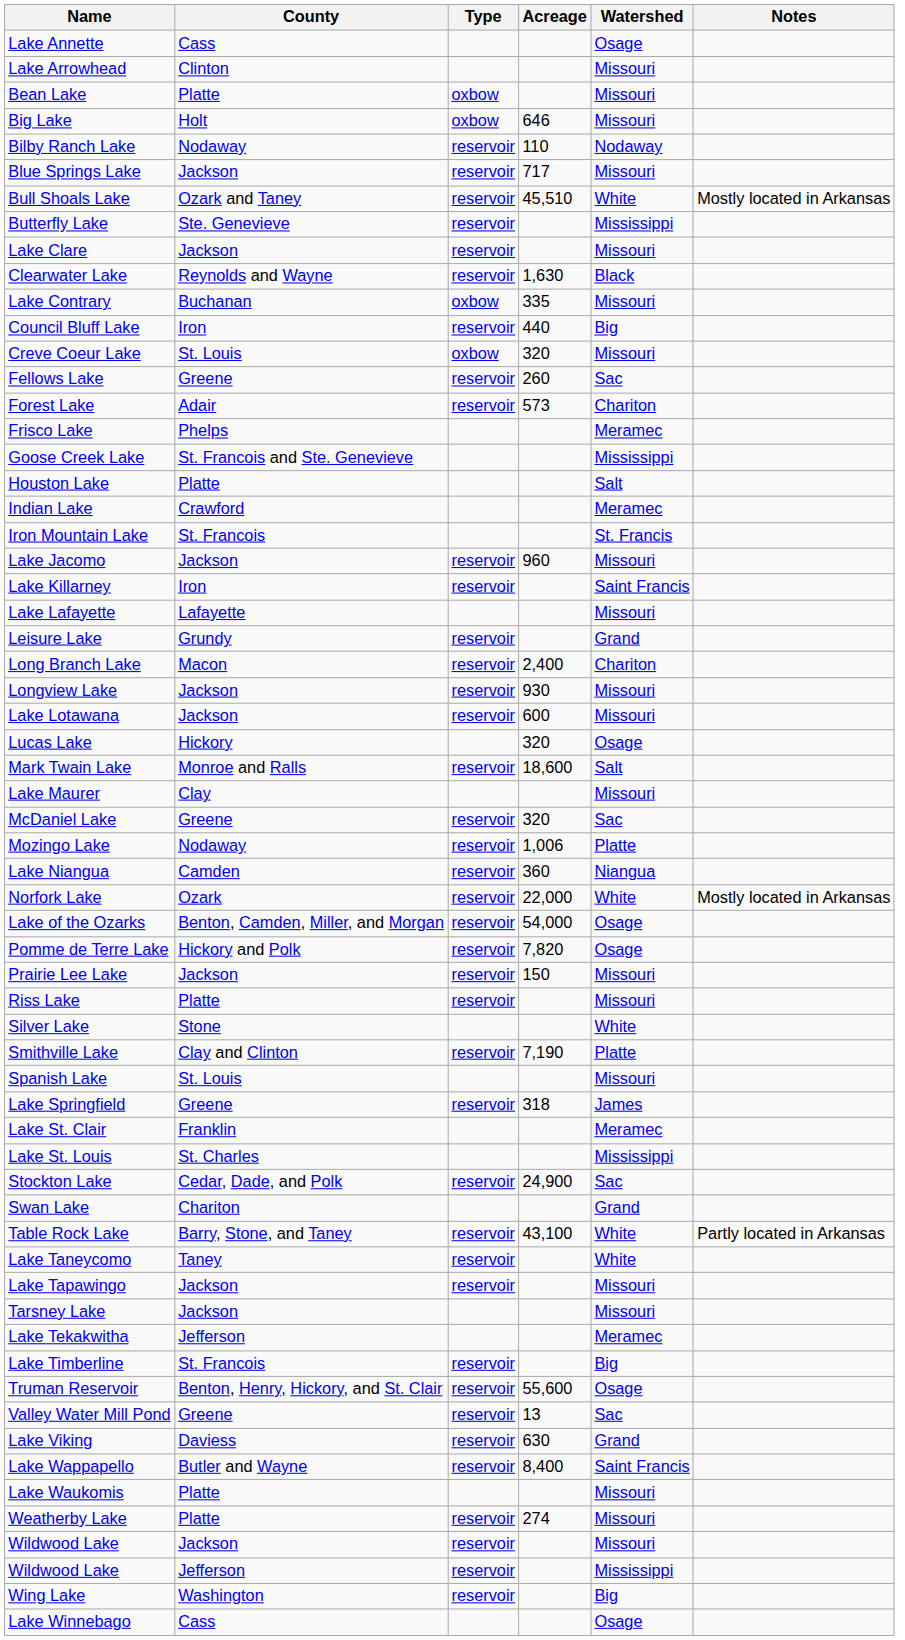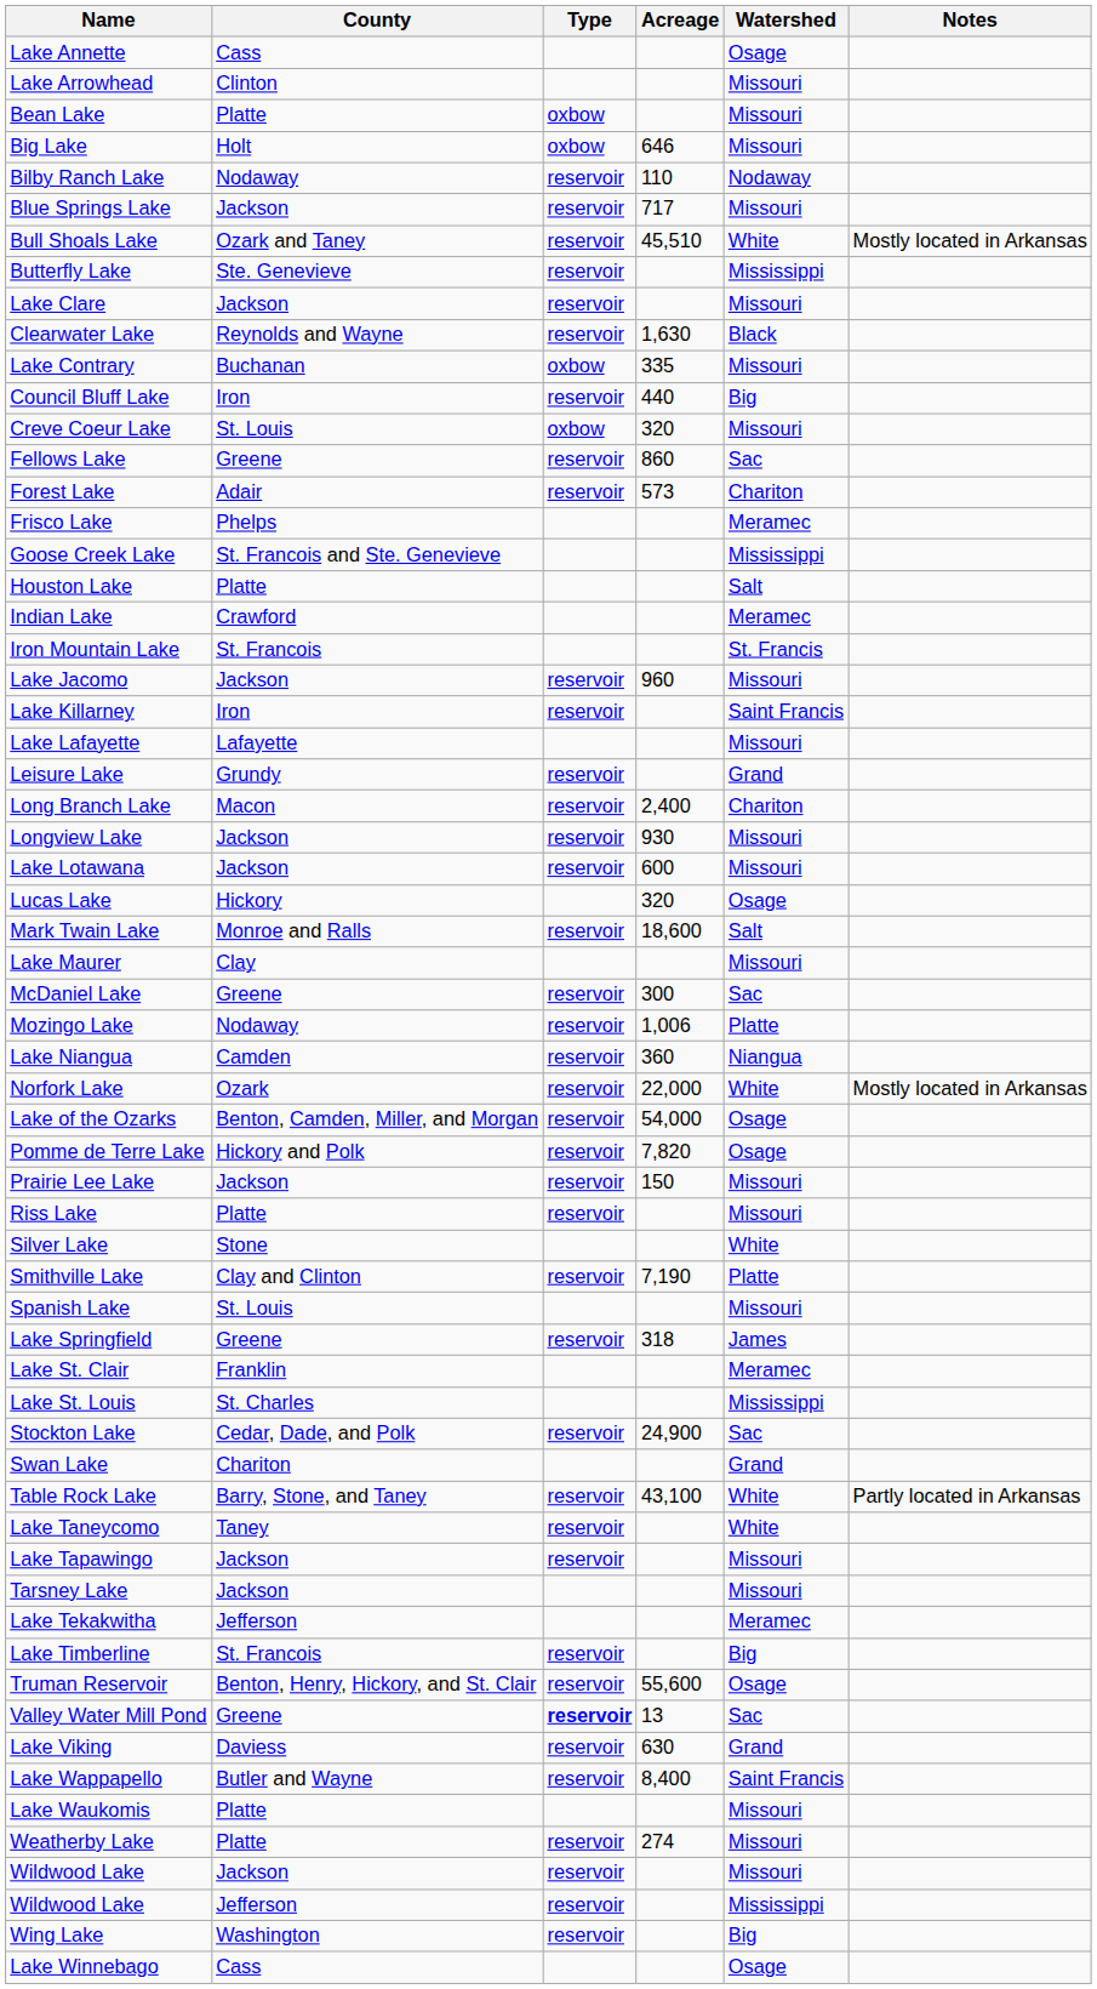 <table class="wikitable sortable col4right">
 <tr>
 <th>Name</th>
 <th>County</th>
 <th>Type</th>
 <th>Acreage</th>
 <th>Watershed</th>
 <th class=unsortable>Notes</th>
 </tr>
 <tr>
 <td><a href='#'>Lake Annette</a></td>
 <td><a href='#'>Cass</a></td>
 <td></td>
 <td></td>
 <td><a href='#'>Osage</a></td>
 <td></td>
 </tr>
 <tr>
 <td><a href='#'>Lake Arrowhead</a></td>
 <td><a href='#'>Clinton</a></td>
 <td></td>
 <td></td>
 <td><a href='#'>Missouri</a></td>
 <td></td>
 </tr>
 <tr>
 <td><a href='#'>Bean Lake</a></td>
 <td><a href='#'>Platte</a></td>
 <td><a href='#'>oxbow</a></td>
 <td></td>
 <td><a href='#'>Missouri</a></td>
 <td></td>
 </tr>
 <tr>
 <td><a href='#'>Big Lake</a></td>
 <td><a href='#'>Holt</a></td>
 <td><a href='#'>oxbow</a></td>
 <td>646</td>
 <td><a href='#'>Missouri</a></td>
 <td></td>
 </tr>
 <tr>
 <td><a href='#'>Bilby Ranch Lake</a></td>
 <td><a href='#'>Nodaway</a></td>
 <td><a href='#'>reservoir</a></td>
 <td>110</td>
 <td><a href='#'>Nodaway</a></td>
 <td></td>
 </tr>
 <tr>
 <td><a href='#'>Blue Springs Lake</a></td>
 <td><a href='#'>Jackson</a></td>
 <td><a href='#'>reservoir</a></td>
 <td>717</td>
 <td><a href='#'>Missouri</a></td>
 <td></td>
 </tr>
 <tr>
 <td><a href='#'>Bull Shoals Lake</a></td>
 <td><a href='#'>Ozark</a> and <a href='#'>Taney</a></td>
 <td><a href='#'>reservoir</a></td>
 <td>45,510</td>
 <td><a href='#'>White</a></td>
 <td>Mostly located in Arkansas</td>
 </tr>
 <tr>
 <td><a href='#'>Butterfly Lake</a></td>
 <td><a href='#'>Ste. Genevieve</a></td>
 <td><a href='#'>reservoir</a></td>
 <td></td>
 <td><a href='#'>Mississippi</a></td>
 <td></td>
 </tr>
 <tr>
 <td><a href='#'>Lake Clare</a></td>
 <td><a href='#'>Jackson</a></td>
 <td><a href='#'>reservoir</a></td>
 <td></td>
 <td><a href='#'>Missouri</a></td>
 <td></td>
 </tr>
 <tr>
 <td><a href='#'>Clearwater Lake</a></td>
 <td><a href='#'>Reynolds</a> and <a href='#'>Wayne</a></td>
 <td><a href='#'>reservoir</a></td>
 <td>1,630</td>
 <td><a href='#'>Black</a></td>
 <td></td>
 </tr>
 <tr>
 <td><a href='#'>Lake Contrary</a></td>
 <td><a href='#'>Buchanan</a></td>
 <td><a href='#'>oxbow</a></td>
 <td>335</td>
 <td><a href='#'>Missouri</a></td>
 <td></td>
 </tr>
 <tr>
 <td><a href='#'>Council Bluff Lake</a></td>
 <td><a href='#'>Iron</a></td>
 <td><a href='#'>reservoir</a></td>
 <td>440</td>
 <td><a href='#'>Big</a></td>
 <td></td>
 </tr>
 <tr>
 <td><a href='#'>Creve Coeur Lake</a></td>
 <td><a href='#'>St. Louis</a></td>
 <td><a href='#'>oxbow</a></td>
 <td>320</td>
 <td><a href='#'>Missouri</a></td>
 <td></td>
 </tr>
 <tr>
 <td><a href='#'>Fellows Lake</a></td>
 <td><a href='#'>Greene</a></td>
 <td><a href='#'>reservoir</a></td>
-<td>260</td>
+<td>860</td>
 <td><a href='#'>Sac</a></td>
 <td></td>
 </tr>
 <tr>
 <td><a href='#'>Forest Lake</a></td>
 <td><a href='#'>Adair</a></td>
 <td><a href='#'>reservoir</a></td>
 <td>573</td>
 <td><a href='#'>Chariton</a></td>
 <td></td>
 </tr>
 <tr>
 <td><a href='#'>Frisco Lake</a></td>
 <td><a href='#'>Phelps</a></td>
 <td></td>
 <td></td>
 <td><a href='#'>Meramec</a></td>
 <td></td>
 </tr>
 <tr>
 <td><a href='#'>Goose Creek Lake</a></td>
 <td><a href='#'>St. Francois</a> and <a href='#'>Ste. Genevieve</a></td>
 <td></td>
 <td></td>
 <td><a href='#'>Mississippi</a></td>
 <td></td>
 </tr>
 <tr>
 <td><a href='#'>Houston Lake</a></td>
 <td><a href='#'>Platte</a></td>
 <td></td>
 <td></td>
 <td><a href='#'>Salt</a></td>
 <td></td>
 </tr>
 <tr>
 <td><a href='#'>Indian Lake</a></td>
 <td><a href='#'>Crawford</a></td>
 <td></td>
 <td></td>
 <td><a href='#'>Meramec</a></td>
 <td></td>
 </tr>
 <tr>
 <td><a href='#'>Iron Mountain Lake</a></td>
 <td><a href='#'>St. Francois</a></td>
 <td></td>
 <td></td>
 <td><a href='#'>St. Francis</a></td>
 <td></td>
 </tr>
 <tr>
 <td><a href='#'>Lake Jacomo</a></td>
 <td><a href='#'>Jackson</a></td>
 <td><a href='#'>reservoir</a></td>
 <td>960</td>
 <td><a href='#'>Missouri</a></td>
 <td></td>
 </tr>
 <tr>
 <td><a href='#'>Lake Killarney</a></td>
 <td><a href='#'>Iron</a></td>
 <td><a href='#'>reservoir</a></td>
 <td></td>
 <td><a href='#'>Saint Francis</a></td>
 <td></td>
 </tr>
 <tr>
 <td><a href='#'>Lake Lafayette</a></td>
 <td><a href='#'>Lafayette</a></td>
 <td></td>
 <td></td>
 <td><a href='#'>Missouri</a></td>
 <td></td>
 </tr>
 <tr>
 <td><a href='#'>Leisure Lake</a></td>
 <td><a href='#'>Grundy</a></td>
 <td><a href='#'>reservoir</a></td>
 <td></td>
 <td><a href='#'>Grand</a></td>
 <td></td>
 </tr>
 <tr>
 <td><a href='#'>Long Branch Lake</a></td>
 <td><a href='#'>Macon</a></td>
 <td><a href='#'>reservoir</a></td>
 <td>2,400</td>
 <td><a href='#'>Chariton</a></td>
 <td></td>
 </tr>
 <tr>
 <td><a href='#'>Longview Lake</a></td>
 <td><a href='#'>Jackson</a></td>
 <td><a href='#'>reservoir</a></td>
 <td>930</td>
 <td><a href='#'>Missouri</a></td>
 <td></td>
 </tr>
 <tr>
 <td><a href='#'>Lake Lotawana</a></td>
 <td><a href='#'>Jackson</a></td>
 <td><a href='#'>reservoir</a></td>
 <td>600</td>
 <td><a href='#'>Missouri</a></td>
 <td></td>
 </tr>
 <tr>
 <td><a href='#'>Lucas Lake</a></td>
 <td><a href='#'>Hickory</a></td>
 <td></td>
 <td>320</td>
 <td><a href='#'>Osage</a></td>
 <td></td>
 </tr>
 <tr>
 <td><a href='#'>Mark Twain Lake</a></td>
 <td><a href='#'>Monroe</a> and <a href='#'>Ralls</a></td>
 <td><a href='#'>reservoir</a></td>
 <td>18,600</td>
 <td><a href='#'>Salt</a></td>
 <td></td>
 </tr>
 <tr>
 <td><a href='#'>Lake Maurer</a></td>
 <td><a href='#'>Clay</a></td>
 <td></td>
 <td></td>
 <td><a href='#'>Missouri</a></td>
 <td></td>
 </tr>
 <tr>
 <td><a href='#'>McDaniel Lake</a></td>
 <td><a href='#'>Greene</a></td>
 <td><a href='#'>reservoir</a></td>
-<td>320</td>
+<td>300</td>
 <td><a href='#'>Sac</a></td>
 <td></td>
 </tr>
 <tr>
 <td><a href='#'>Mozingo Lake</a></td>
 <td><a href='#'>Nodaway</a></td>
 <td><a href='#'>reservoir</a></td>
 <td>1,006</td>
 <td><a href='#'>Platte</a></td>
 <td></td>
 </tr>
 <tr>
 <td><a href='#'>Lake Niangua</a></td>
 <td><a href='#'>Camden</a></td>
 <td><a href='#'>reservoir</a></td>
 <td>360</td>
 <td><a href='#'>Niangua</a></td>
 <td></td>
 </tr>
 <tr>
 <td><a href='#'>Norfork Lake</a></td>
 <td><a href='#'>Ozark</a></td>
 <td><a href='#'>reservoir</a></td>
 <td>22,000</td>
 <td><a href='#'>White</a></td>
 <td>Mostly located in Arkansas</td>
 </tr>
 <tr>
 <td><a href='#'>Lake of the Ozarks</a></td>
 <td><a href='#'>Benton</a>, <a href='#'>Camden</a>, <a href='#'>Miller</a>, and <a href='#'>Morgan</a></td>
 <td><a href='#'>reservoir</a></td>
 <td>54,000</td>
 <td><a href='#'>Osage</a></td>
 <td></td>
 </tr>
 <tr>
 <td><a href='#'>Pomme de Terre Lake</a></td>
 <td><a href='#'>Hickory</a> and <a href='#'>Polk</a></td>
 <td><a href='#'>reservoir</a></td>
 <td>7,820</td>
 <td><a href='#'>Osage</a></td>
 <td></td>
 </tr>
 <tr>
 <td><a href='#'>Prairie Lee Lake</a></td>
 <td><a href='#'>Jackson</a></td>
 <td><a href='#'>reservoir</a></td>
 <td>150</td>
 <td><a href='#'>Missouri</a></td>
 <td></td>
 </tr>
 <tr>
 <td><a href='#'>Riss Lake</a></td>
 <td><a href='#'>Platte</a></td>
 <td><a href='#'>reservoir</a></td>
 <td></td>
 <td><a href='#'>Missouri</a></td>
 <td></td>
 </tr>
 <tr>
 <td><a href='#'>Silver Lake</a></td>
 <td><a href='#'>Stone</a></td>
 <td></td>
 <td></td>
 <td><a href='#'>White</a></td>
 <td></td>
 </tr>
 <tr>
 <td><a href='#'>Smithville Lake</a></td>
 <td><a href='#'>Clay</a> and <a href='#'>Clinton</a></td>
 <td><a href='#'>reservoir</a></td>
 <td>7,190</td>
 <td><a href='#'>Platte</a></td>
 <td></td>
 </tr>
 <tr>
 <td><a href='#'>Spanish Lake</a></td>
 <td><a href='#'>St. Louis</a></td>
 <td></td>
 <td></td>
 <td><a href='#'>Missouri</a></td>
 <td></td>
 </tr>
 <tr>
 <td><a href='#'>Lake Springfield</a></td>
 <td><a href='#'>Greene</a></td>
 <td><a href='#'>reservoir</a></td>
 <td>318</td>
 <td><a href='#'>James</a></td>
 <td></td>
 </tr>
 <tr>
 <td><a href='#'>Lake St. Clair</a></td>
 <td><a href='#'>Franklin</a></td>
 <td></td>
 <td></td>
 <td><a href='#'>Meramec</a></td>
 <td></td>
 </tr>
 <tr>
 <td><a href='#'>Lake St. Louis</a></td>
 <td><a href='#'>St. Charles</a></td>
 <td></td>
 <td></td>
 <td><a href='#'>Mississippi</a></td>
 <td></td>
 </tr>
 <tr>
 <td><a href='#'>Stockton Lake</a></td>
 <td><a href='#'>Cedar</a>, <a href='#'>Dade</a>, and <a href='#'>Polk</a></td>
 <td><a href='#'>reservoir</a></td>
 <td>24,900</td>
 <td><a href='#'>Sac</a></td>
 <td></td>
 </tr>
 <tr>
 <td><a href='#'>Swan Lake</a></td>
 <td><a href='#'>Chariton</a></td>
 <td></td>
 <td></td>
 <td><a href='#'>Grand</a></td>
 <td></td>
 </tr>
 <tr>
 <td><a href='#'>Table Rock Lake</a></td>
 <td><a href='#'>Barry</a>, <a href='#'>Stone</a>, and <a href='#'>Taney</a></td>
 <td><a href='#'>reservoir</a></td>
 <td>43,100</td>
 <td><a href='#'>White</a></td>
 <td>Partly located in Arkansas</td>
 </tr>
 <tr>
 <td><a href='#'>Lake Taneycomo</a></td>
 <td><a href='#'>Taney</a></td>
 <td><a href='#'>reservoir</a></td>
 <td></td>
 <td><a href='#'>White</a></td>
 <td></td>
 </tr>
 <tr>
 <td><a href='#'>Lake Tapawingo</a></td>
 <td><a href='#'>Jackson</a></td>
 <td><a href='#'>reservoir</a></td>
 <td></td>
 <td><a href='#'>Missouri</a></td>
 <td></td>
 </tr>
 <tr>
 <td><a href='#'>Tarsney Lake</a></td>
 <td><a href='#'>Jackson</a></td>
 <td></td>
 <td></td>
 <td><a href='#'>Missouri</a></td>
 <td></td>
 </tr>
 <tr>
 <td><a href='#'>Lake Tekakwitha</a></td>
 <td><a href='#'>Jefferson</a></td>
 <td></td>
 <td></td>
 <td><a href='#'>Meramec</a></td>
 <td></td>
 </tr>
 <tr>
 <td><a href='#'>Lake Timberline</a></td>
 <td><a href='#'>St. Francois</a></td>
 <td><a href='#'>reservoir</a></td>
 <td></td>
 <td><a href='#'>Big</a></td>
 <td></td>
 </tr>
 <tr>
 <td><a href='#'>Truman Reservoir</a></td>
 <td><a href='#'>Benton</a>, <a href='#'>Henry</a>, <a href='#'>Hickory</a>, and <a href='#'>St. Clair</a></td>
 <td><a href='#'>reservoir</a></td>
 <td>55,600</td>
 <td><a href='#'>Osage</a></td>
 <td></td>
 </tr>
 <tr>
 <td><a href='#'>Valley Water Mill Pond</a></td>
 <td><a href='#'>Greene</a></td>
-<td><a href='#'>reservoir</a></td>
+<td><strong><a href='#'>reservoir</a></strong></td>
 <td>13</td>
 <td><a href='#'>Sac</a></td>
 <td></td>
 </tr>
 <tr>
 <td><a href='#'>Lake Viking</a></td>
 <td><a href='#'>Daviess</a></td>
 <td><a href='#'>reservoir</a></td>
 <td>630</td>
 <td><a href='#'>Grand</a></td>
 <td></td>
 </tr>
 <tr>
 <td><a href='#'>Lake Wappapello</a></td>
 <td><a href='#'>Butler</a> and <a href='#'>Wayne</a></td>
 <td><a href='#'>reservoir</a></td>
 <td>8,400</td>
 <td><a href='#'>Saint Francis</a></td>
 <td></td>
 </tr>
 <tr>
 <td><a href='#'>Lake Waukomis</a></td>
 <td><a href='#'>Platte</a></td>
 <td></td>
 <td></td>
 <td><a href='#'>Missouri</a></td>
 <td></td>
 </tr>
 <tr>
 <td><a href='#'>Weatherby Lake</a></td>
 <td><a href='#'>Platte</a></td>
 <td><a href='#'>reservoir</a></td>
 <td>274</td>
 <td><a href='#'>Missouri</a></td>
 <td></td>
 </tr>
 <tr>
 <td><a href='#'>Wildwood Lake</a></td>
 <td><a href='#'>Jackson</a></td>
 <td><a href='#'>reservoir</a></td>
 <td></td>
 <td><a href='#'>Missouri</a></td>
 <td></td>
 </tr>
 <tr>
 <td><a href='#'>Wildwood Lake</a></td>
 <td><a href='#'>Jefferson</a></td>
 <td><a href='#'>reservoir</a></td>
 <td></td>
 <td><a href='#'>Mississippi</a></td>
 <td></td>
 </tr>
 <tr>
 <td><a href='#'>Wing Lake</a></td>
 <td><a href='#'>Washington</a></td>
 <td><a href='#'>reservoir</a></td>
 <td></td>
 <td><a href='#'>Big</a></td>
 <td></td>
 </tr>
 <tr>
 <td><a href='#'>Lake Winnebago</a></td>
 <td><a href='#'>Cass</a></td>
 <td></td>
 <td></td>
 <td><a href='#'>Osage</a></td>
 <td></td>
 </tr>
 </table>
